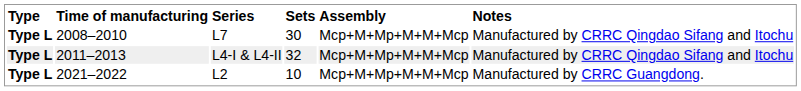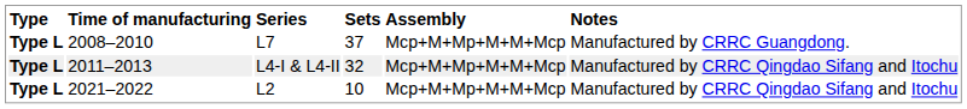 <table border="0" style="border: 1px solid #999; background-color:white; text-align:left;font-size:90%">
 <tr>
 <th>Type</th>
 <th>Time of manufacturing</th>
 <th>Series</th>
 <th>Sets</th>
 <th>Assembly</th>
 <th>Notes</th>
 </tr>
 <tr>
 <td><strong>Type L</strong></td>
 <td>2008–2010</td>
 <td>L7</td>
-<td>30</td>
+<td>37</td>
 <td>Mcp+M+Mp+M+M+Mcp</td>
-<td>Manufactured by <a href='#'>CRRC Qingdao Sifang</a> and <a href='#'>Itochu</a></td>
+<td>Manufactured by <a href='#'>CRRC Guangdong</a>.</td>
 </tr>
 <tr bgcolor="#efefef">
 <td><strong>Type L</strong></td>
 <td>2011–2013</td>
 <td>L4-I & L4-II</td>
 <td>32</td>
 <td>Mcp+M+Mp+M+M+Mcp</td>
 <td>Manufactured by <a href='#'>CRRC Qingdao Sifang</a> and <a href='#'>Itochu</a></td>
 </tr>
 <tr>
 <td><strong>Type L</strong></td>
 <td>2021–2022</td>
 <td>L2</td>
 <td>10</td>
 <td>Mcp+M+Mp+M+M+Mcp</td>
-<td>Manufactured by <a href='#'>CRRC Guangdong</a>.</td>
+<td>Manufactured by <a href='#'>CRRC Qingdao Sifang</a> and <a href='#'>Itochu</a></td>
 </tr>
 </table>
